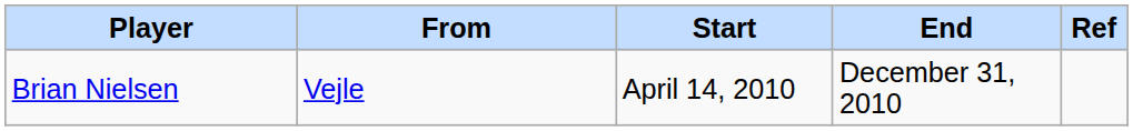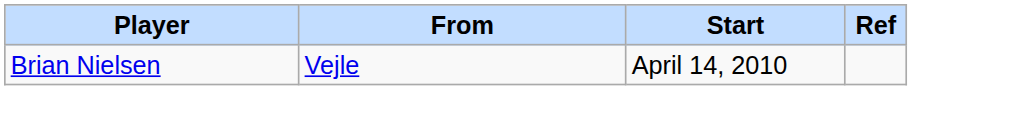 <table class="wikitable" style="text-align:left; font-size:95%;">
 <tr>
 <th style="background:#c2ddff; width:170px;">Player</th>
 <th style="background:#c2ddff; width:190px;">From</th>
 <th style="background:#c2ddff; width:125px;">Start</th>
-<th style="background:#c2ddff; width:125px;">End</th>
 <th style="background:#c2ddff; width:30px;">Ref</th>
 </tr>
 <tr>
 <td> <a href='#'>Brian Nielsen</a></td>
 <td> <a href='#'>Vejle</a></td>
 <td>April 14, 2010</td>
-<td>December 31, 2010</td>
 <td></td>
 </tr>
 </table>
